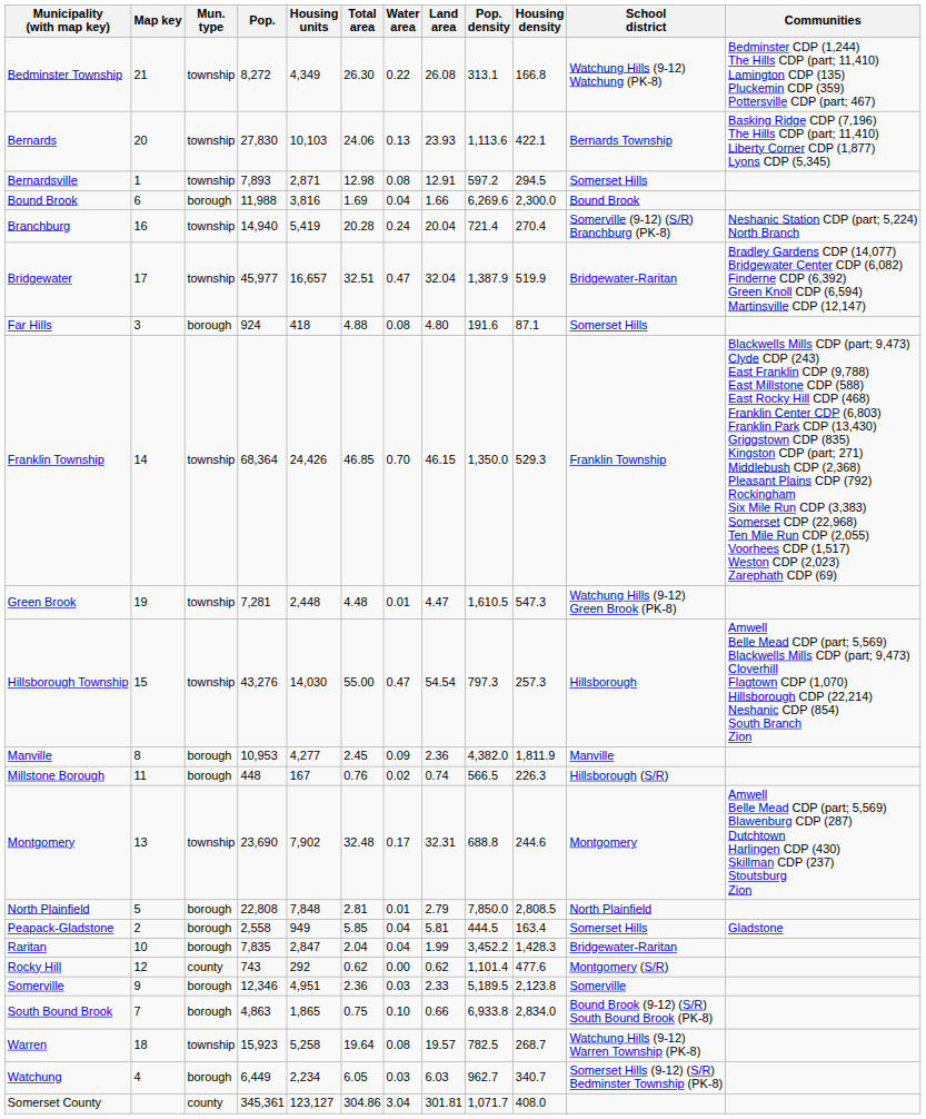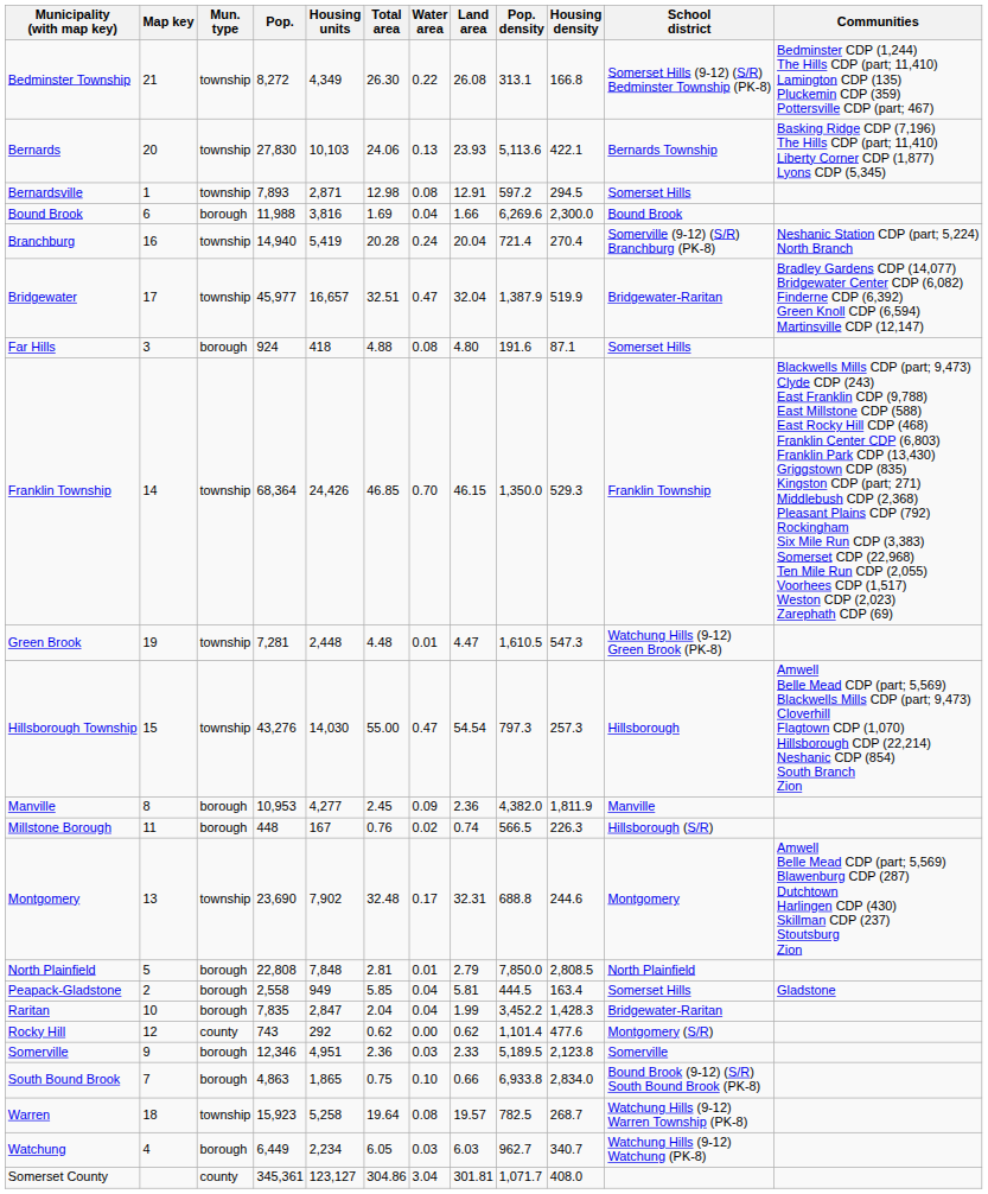 <table class="wikitable sortable">
 <tr>
 <th>Municipality<br>(with map key)</th>
 <th>Map key</th>
 <th>Mun.<br>type</th>
 <th>Pop.</th>
 <th>Housing<br>units</th>
 <th>Total<br>area</th>
 <th>Water<br>area</th>
 <th>Land<br>area</th>
 <th>Pop.<br>density</th>
 <th>Housing<br>density</th>
 <th>School<br>district</th>
 <th>Communities</th>
 </tr>
 <tr>
 <td><a href='#'>Bedminster Township</a></td>
 <td>21</td>
 <td>township</td>
 <td>8,272</td>
 <td>4,349</td>
 <td>26.30</td>
 <td>0.22</td>
 <td>26.08</td>
 <td>313.1</td>
 <td>166.8</td>
-<td><a href='#'>Watchung Hills</a> (9-12)<br><a href='#'>Watchung</a> (PK-8)</td>
+<td><a href='#'>Somerset Hills</a> (9-12) (<a href='#'>S/R</a>)<br><a href='#'>Bedminster Township</a> (PK-8)</td>
 <td><a href='#'>Bedminster</a> CDP (1,244)<br><a href='#'>The Hills</a> CDP (part; 11,410)<br><a href='#'>Lamington</a> CDP (135)<br><a href='#'>Pluckemin</a> CDP (359)<br><a href='#'>Pottersville</a> CDP (part; 467)</td>
 </tr>
 <tr>
 <td><a href='#'>Bernards</a></td>
 <td>20</td>
 <td>township</td>
 <td>27,830</td>
 <td>10,103</td>
 <td>24.06</td>
 <td>0.13</td>
 <td>23.93</td>
-<td>1,113.6</td>
+<td>5,113.6</td>
 <td>422.1</td>
 <td><a href='#'>Bernards Township</a></td>
 <td><a href='#'>Basking Ridge</a> CDP (7,196)<br><a href='#'>The Hills</a> CDP (part; 11,410)<br><a href='#'>Liberty Corner</a> CDP (1,877)<br><a href='#'>Lyons</a> CDP (5,345)</td>
 </tr>
 <tr>
 <td><a href='#'>Bernardsville</a></td>
 <td>1</td>
 <td>township</td>
 <td>7,893</td>
 <td>2,871</td>
 <td>12.98</td>
 <td>0.08</td>
 <td>12.91</td>
 <td>597.2</td>
 <td>294.5</td>
 <td><a href='#'>Somerset Hills</a></td>
 <td></td>
 </tr>
 <tr>
 <td><a href='#'>Bound Brook</a></td>
 <td>6</td>
 <td>borough</td>
 <td>11,988</td>
 <td>3,816</td>
 <td>1.69</td>
 <td>0.04</td>
 <td>1.66</td>
 <td>6,269.6</td>
 <td>2,300.0</td>
 <td><a href='#'>Bound Brook</a></td>
 <td></td>
 </tr>
 <tr>
 <td><a href='#'>Branchburg</a></td>
 <td>16</td>
 <td>township</td>
 <td>14,940</td>
 <td>5,419</td>
 <td>20.28</td>
 <td>0.24</td>
 <td>20.04</td>
 <td>721.4</td>
 <td>270.4</td>
 <td><a href='#'>Somerville</a> (9-12) (<a href='#'>S/R</a>)<br><a href='#'>Branchburg</a> (PK-8)</td>
 <td><a href='#'>Neshanic Station</a> CDP (part; 5,224)<br><a href='#'>North Branch</a></td>
 </tr>
 <tr>
 <td><a href='#'>Bridgewater</a></td>
 <td>17</td>
 <td>township</td>
 <td>45,977</td>
 <td>16,657</td>
 <td>32.51</td>
 <td>0.47</td>
 <td>32.04</td>
 <td>1,387.9</td>
 <td>519.9</td>
 <td><a href='#'>Bridgewater-Raritan</a></td>
 <td><a href='#'>Bradley Gardens</a> CDP (14,077)<br><a href='#'>Bridgewater Center</a> CDP (6,082)<br><a href='#'>Finderne</a> CDP (6,392)<br><a href='#'>Green Knoll</a> CDP (6,594)<br><a href='#'>Martinsville</a>  CDP (12,147)</td>
 </tr>
 <tr>
 <td><a href='#'>Far Hills</a></td>
 <td>3</td>
 <td>borough</td>
 <td>924</td>
 <td>418</td>
 <td>4.88</td>
 <td>0.08</td>
 <td>4.80</td>
 <td>191.6</td>
 <td>87.1</td>
 <td><a href='#'>Somerset Hills</a></td>
 <td></td>
 </tr>
 <tr>
 <td><a href='#'>Franklin Township</a></td>
 <td>14</td>
 <td>township</td>
 <td>68,364</td>
 <td>24,426</td>
 <td>46.85</td>
 <td>0.70</td>
 <td>46.15</td>
 <td>1,350.0</td>
 <td>529.3</td>
 <td><a href='#'>Franklin Township</a></td>
 <td><a href='#'>Blackwells Mills</a> CDP (part; 9,473)<br><a href='#'>Clyde</a> CDP (243)<br><a href='#'>East Franklin</a> CDP (9,788)<br><a href='#'>East Millstone</a> CDP (588)<br><a href='#'>East Rocky Hill</a> CDP (468)<br><a href='#'>Franklin Center CDP</a> (6,803)<br><a href='#'>Franklin Park</a> CDP (13,430)<br><a href='#'>Griggstown</a> CDP (835)<br><a href='#'>Kingston</a> CDP (part; 271)<br><a href='#'>Middlebush</a> CDP (2,368)<br><a href='#'>Pleasant Plains</a> CDP (792)<br><a href='#'>Rockingham</a><br><a href='#'>Six Mile Run</a> CDP (3,383)<br><a href='#'>Somerset</a> CDP (22,968)<br><a href='#'>Ten Mile Run</a> CDP (2,055)<br><a href='#'>Voorhees</a> CDP (1,517)<br><a href='#'>Weston</a> CDP (2,023)<br><a href='#'>Zarephath</a> CDP (69)</td>
 </tr>
 <tr>
 <td><a href='#'>Green Brook</a></td>
 <td>19</td>
 <td>township</td>
 <td>7,281</td>
 <td>2,448</td>
 <td>4.48</td>
 <td>0.01</td>
 <td>4.47</td>
 <td>1,610.5</td>
 <td>547.3</td>
 <td><a href='#'>Watchung Hills</a> (9-12)<br><a href='#'>Green Brook</a> (PK-8)</td>
 <td></td>
 </tr>
 <tr>
 <td><a href='#'>Hillsborough Township</a></td>
 <td>15</td>
 <td>township</td>
 <td>43,276</td>
 <td>14,030</td>
 <td>55.00</td>
 <td>0.47</td>
 <td>54.54</td>
 <td>797.3</td>
 <td>257.3</td>
 <td><a href='#'>Hillsborough</a></td>
 <td><a href='#'>Amwell</a><br><a href='#'>Belle Mead</a> CDP (part; 5,569)<br><a href='#'>Blackwells Mills</a> CDP (part; 9,473)<br><a href='#'>Cloverhill</a><br><a href='#'>Flagtown</a> CDP (1,070)<br><a href='#'>Hillsborough</a> CDP (22,214)<br><a href='#'>Neshanic</a> CDP (854)<br><a href='#'>South Branch</a><br><a href='#'>Zion</a></td>
 </tr>
 <tr>
 <td><a href='#'>Manville</a></td>
 <td>8</td>
 <td>borough</td>
 <td>10,953</td>
 <td>4,277</td>
 <td>2.45</td>
 <td>0.09</td>
 <td>2.36</td>
 <td>4,382.0</td>
 <td>1,811.9</td>
 <td><a href='#'>Manville</a></td>
 <td></td>
 </tr>
 <tr>
 <td><a href='#'>Millstone Borough</a></td>
 <td>11</td>
 <td>borough</td>
 <td>448</td>
 <td>167</td>
 <td>0.76</td>
 <td>0.02</td>
 <td>0.74</td>
 <td>566.5</td>
 <td>226.3</td>
 <td><a href='#'>Hillsborough</a> (<a href='#'>S/R</a>)</td>
 <td></td>
 </tr>
 <tr>
 <td><a href='#'>Montgomery</a></td>
 <td>13</td>
 <td>township</td>
 <td>23,690</td>
 <td>7,902</td>
 <td>32.48</td>
 <td>0.17</td>
 <td>32.31</td>
 <td>688.8</td>
 <td>244.6</td>
 <td><a href='#'>Montgomery</a></td>
 <td><a href='#'>Amwell</a><br><a href='#'>Belle Mead</a> CDP (part; 5,569)<br><a href='#'>Blawenburg</a> CDP (287)<br><a href='#'>Dutchtown</a><br><a href='#'>Harlingen</a> CDP (430)<br><a href='#'>Skillman</a> CDP (237)<br><a href='#'>Stoutsburg</a><br><a href='#'>Zion</a></td>
 </tr>
 <tr>
 <td><a href='#'>North Plainfield</a></td>
 <td>5</td>
 <td>borough</td>
 <td>22,808</td>
 <td>7,848</td>
 <td>2.81</td>
 <td>0.01</td>
 <td>2.79</td>
 <td>7,850.0</td>
 <td>2,808.5</td>
 <td><a href='#'>North Plainfield</a></td>
 <td></td>
 </tr>
 <tr>
 <td><a href='#'>Peapack-Gladstone</a></td>
 <td>2</td>
 <td>borough</td>
 <td>2,558</td>
 <td>949</td>
 <td>5.85</td>
 <td>0.04</td>
 <td>5.81</td>
 <td>444.5</td>
 <td>163.4</td>
 <td><a href='#'>Somerset Hills</a></td>
 <td><a href='#'>Gladstone</a></td>
 </tr>
 <tr>
 <td><a href='#'>Raritan</a></td>
 <td>10</td>
 <td>borough</td>
 <td>7,835</td>
 <td>2,847</td>
 <td>2.04</td>
 <td>0.04</td>
 <td>1.99</td>
 <td>3,452.2</td>
 <td>1,428.3</td>
 <td><a href='#'>Bridgewater-Raritan</a></td>
 <td></td>
 </tr>
 <tr>
 <td><a href='#'>Rocky Hill</a></td>
 <td>12</td>
 <td>county</td>
 <td>743</td>
 <td>292</td>
 <td>0.62</td>
 <td>0.00</td>
 <td>0.62</td>
 <td>1,101.4</td>
 <td>477.6</td>
 <td><a href='#'>Montgomery</a> (<a href='#'>S/R</a>)</td>
 <td></td>
 </tr>
 <tr>
 <td><a href='#'>Somerville</a></td>
 <td>9</td>
 <td>borough</td>
 <td>12,346</td>
 <td>4,951</td>
 <td>2.36</td>
 <td>0.03</td>
 <td>2.33</td>
 <td>5,189.5</td>
 <td>2,123.8</td>
 <td><a href='#'>Somerville</a></td>
 <td></td>
 </tr>
 <tr>
 <td><a href='#'>South Bound Brook</a></td>
 <td>7</td>
 <td>borough</td>
 <td>4,863</td>
 <td>1,865</td>
 <td>0.75</td>
 <td>0.10</td>
 <td>0.66</td>
 <td>6,933.8</td>
 <td>2,834.0</td>
 <td><a href='#'>Bound Brook</a> (9-12) (<a href='#'>S/R</a>)<br><a href='#'>South Bound Brook</a> (PK-8)</td>
 <td></td>
 </tr>
 <tr>
 <td><a href='#'>Warren</a></td>
 <td>18</td>
 <td>township</td>
 <td>15,923</td>
 <td>5,258</td>
 <td>19.64</td>
 <td>0.08</td>
 <td>19.57</td>
 <td>782.5</td>
 <td>268.7</td>
 <td><a href='#'>Watchung Hills</a> (9-12)<br><a href='#'>Warren Township</a> (PK-8)</td>
 <td></td>
 </tr>
 <tr>
 <td><a href='#'>Watchung</a></td>
 <td>4</td>
 <td>borough</td>
 <td>6,449</td>
 <td>2,234</td>
 <td>6.05</td>
 <td>0.03</td>
 <td>6.03</td>
 <td>962.7</td>
 <td>340.7</td>
-<td><a href='#'>Somerset Hills</a> (9-12) (<a href='#'>S/R</a>)<br><a href='#'>Bedminster Township</a> (PK-8)</td>
+<td><a href='#'>Watchung Hills</a> (9-12)<br><a href='#'>Watchung</a> (PK-8)</td>
 <td></td>
 </tr>
 <tr>
 <td>Somerset County</td>
 <td></td>
 <td>county</td>
 <td>345,361</td>
 <td>123,127</td>
 <td>304.86</td>
 <td>3.04</td>
 <td>301.81</td>
 <td>1,071.7</td>
 <td>408.0</td>
 <td></td>
 <td></td>
 </tr>
 </table>
